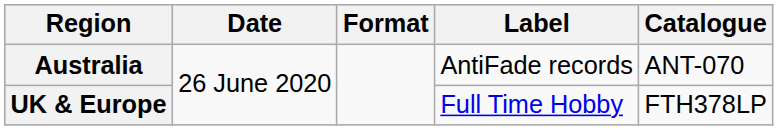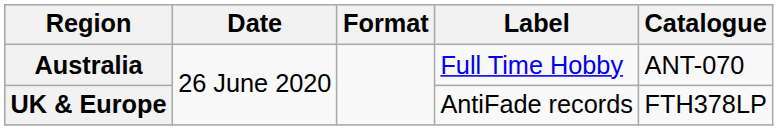 <table class="wikitable plainrowheaders">
 <tr>
 <th scope="col">Region</th>
 <th scope="col">Date</th>
 <th scope="col">Format</th>
 <th scope="col">Label</th>
 <th scope="col">Catalogue</th>
 </tr>
 <tr>
 <th scope="row">Australia</th>
 <td scope="row" rowspan="2">26 June 2020</td>
 <td rowspan="2"></td>
-<td>AntiFade records</td>
+<td><a href='#'>Full Time Hobby</a></td>
 <td>ANT-070</td>
 </tr>
 <tr>
 <th scope="row">UK & Europe</th>
-<td><a href='#'>Full Time Hobby</a></td>
+<td>AntiFade records</td>
 <td>FTH378LP</td>
 </tr>
 </table>
